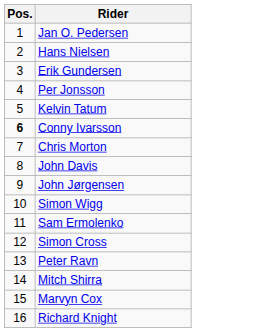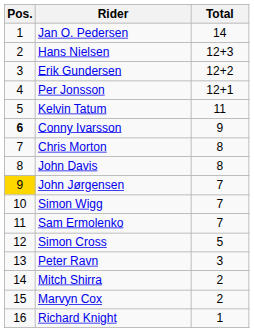 <table class=wikitable>
 <tr>
 <th width=25px>Pos.</th>
 <th width=200px>Rider</th>
+<th width=70px>Total</th>
 </tr>
 <tr align=center >
 <td>1</td>
 <td align=left> <a href='#'>Jan O. Pedersen</a></td>
+<td>14</td>
 </tr>
 <tr align=center >
 <td>2</td>
 <td align=left> <a href='#'>Hans Nielsen</a></td>
+<td>12+3</td>
 </tr>
 <tr align=center >
 <td>3</td>
 <td align=left> <a href='#'>Erik Gundersen</a></td>
+<td>12+2</td>
 </tr>
 <tr align=center >
 <td>4</td>
 <td align=left> <a href='#'>Per Jonsson</a></td>
+<td>12+1</td>
 </tr>
 <tr align=center >
 <td>5</td>
 <td align=left> <a href='#'>Kelvin Tatum</a></td>
+<td>11</td>
 </tr>
 <tr align=center >
 <td><strong>6</strong></td>
 <td align=left> <a href='#'>Conny Ivarsson</a></td>
+<td>9</td>
 </tr>
 <tr align=center >
 <td>7</td>
 <td align=left> <a href='#'>Chris Morton</a></td>
+<td>8</td>
 </tr>
 <tr align=center >
 <td>8</td>
 <td align=left> <a href='#'>John Davis</a></td>
+<td>8</td>
 </tr>
 <tr align=center >
-<td>9</td>
+<td style="background: gold;">9</td>
 <td align=left> <a href='#'>John Jørgensen</a></td>
+<td>7</td>
 </tr>
 <tr align=center >
 <td>10</td>
 <td align=left> <a href='#'>Simon Wigg</a></td>
+<td>7</td>
 </tr>
 <tr align=center >
 <td>11</td>
 <td align=left> <a href='#'>Sam Ermolenko</a></td>
+<td>7</td>
 </tr>
 <tr align=center >
 <td>12</td>
 <td align=left> <a href='#'>Simon Cross</a></td>
+<td>5</td>
 </tr>
 <tr align=center>
 <td>13</td>
 <td align=left> <a href='#'>Peter Ravn</a></td>
+<td>3</td>
 </tr>
 <tr align=center>
 <td>14</td>
 <td align=left> <a href='#'>Mitch Shirra</a></td>
+<td>2</td>
 </tr>
 <tr align=center>
 <td>15</td>
 <td align=left> <a href='#'>Marvyn Cox</a></td>
+<td>2</td>
 </tr>
 <tr align=center>
 <td>16</td>
 <td align=left> <a href='#'>Richard Knight</a></td>
+<td>1</td>
 </tr>
 </table>
